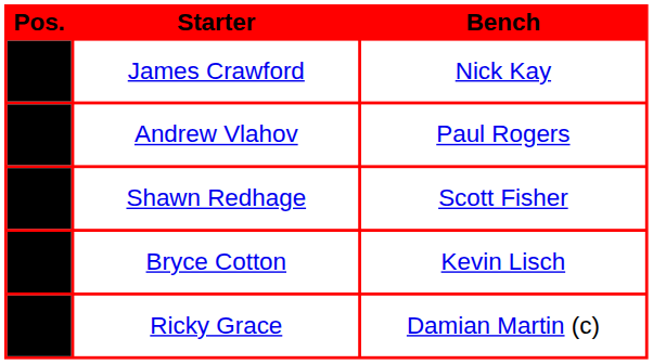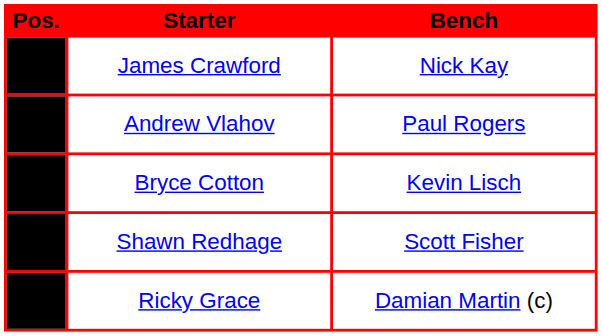 <table style="text-align: center; background:red; color:black">
 <tr>
 <th width="40">Pos.</th>
 <th width="185">Starter</th>
 <th width="185">Bench</th>
 </tr>
 <tr style="height:40px; background:white; color:black">
 <th style="background:black"></th>
 <td><a href='#'>James Crawford</a></td>
 <td><a href='#'>Nick Kay</a></td>
 </tr>
 <tr style="height:40px; background:white; color:black">
 <th style="background:black"></th>
 <td><a href='#'>Andrew Vlahov</a></td>
 <td><a href='#'>Paul Rogers</a></td>
 </tr>
 <tr style="height:40px; background:white; color:black">
 <th style="background:black"></th>
-<td><a href='#'>Shawn Redhage</a></td>
-<td><a href='#'>Scott Fisher</a></td>
+<td><a href='#'>Bryce Cotton</a></td>
+<td><a href='#'>Kevin Lisch</a></td>
 </tr>
 <tr style="height:40px; background:white; color:black">
 <th style="background:black"></th>
-<td><a href='#'>Bryce Cotton</a></td>
-<td><a href='#'>Kevin Lisch</a></td>
+<td><a href='#'>Shawn Redhage</a></td>
+<td><a href='#'>Scott Fisher</a></td>
 </tr>
 <tr style="height:40px; background:white; color:black">
 <th style="background:black"></th>
 <td><a href='#'>Ricky Grace</a></td>
 <td><a href='#'>Damian Martin</a> (c)</td>
 </tr>
 </table>
